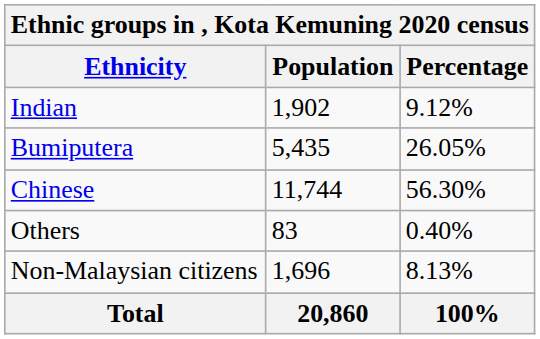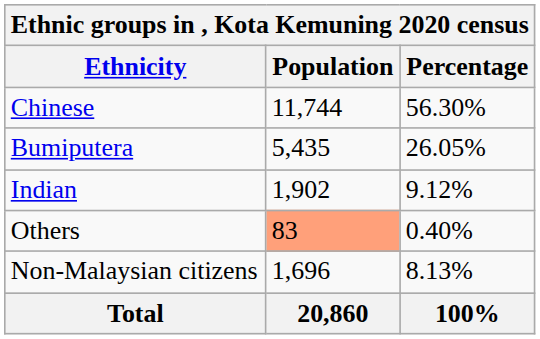 <table class="wikitable">
 <tr>
 <th style="text-align:center;" colspan="3">Ethnic groups in , Kota Kemuning 2020 census</th>
 </tr>
 <tr>
 <th><a href='#'>Ethnicity</a></th>
 <th>Population</th>
 <th>Percentage</th>
 </tr>
 <tr>
-<td><a href='#'>Indian</a></td>
-<td>1,902</td>
-<td>9.12%</td>
+<td><a href='#'>Chinese</a></td>
+<td>11,744</td>
+<td>56.30%</td>
 </tr>
 <tr>
 <td><a href='#'>Bumiputera</a></td>
 <td>5,435</td>
 <td>26.05%</td>
 </tr>
 <tr>
-<td><a href='#'>Chinese</a></td>
-<td>11,744</td>
-<td>56.30%</td>
+<td><a href='#'>Indian</a></td>
+<td>1,902</td>
+<td>9.12%</td>
 </tr>
 <tr>
 <td>Others</td>
-<td>83</td>
+<td style="background: lightsalmon;">83</td>
 <td>0.40%</td>
 </tr>
 <tr>
 <td>Non-Malaysian citizens</td>
 <td>1,696</td>
 <td>8.13%</td>
 </tr>
 <tr>
 <th>Total</th>
 <th>20,860</th>
 <th>100%</th>
 </tr>
 </table>
